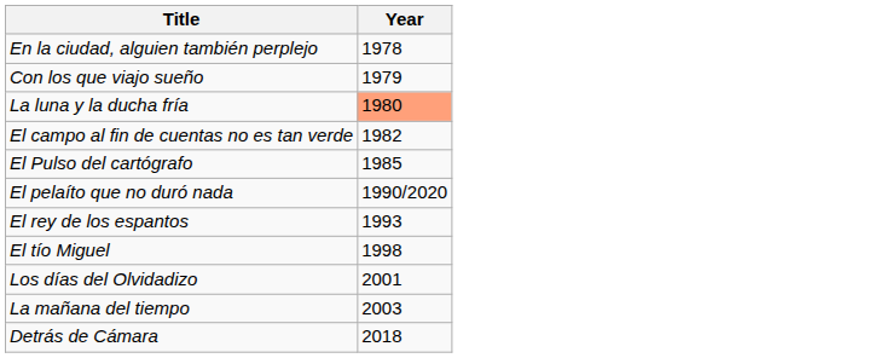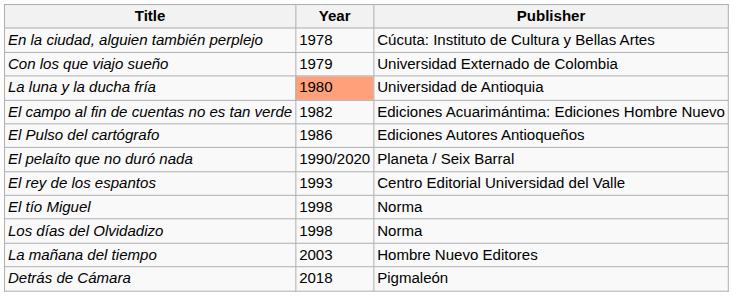 <table class="wikitable">
 <tr>
 <th>Title</th>
 <th>Year</th>
+<th>Publisher</th>
 </tr>
 <tr>
 <td><em>En la ciudad, alguien también perplejo</em></td>
 <td>1978</td>
+<td>Cúcuta: Instituto de Cultura y Bellas Artes</td>
 </tr>
 <tr>
 <td><em>Con los que viajo sueño</em></td>
 <td>1979</td>
+<td>Universidad Externado de Colombia</td>
 </tr>
 <tr>
 <td><em>La luna y la ducha fría</em></td>
 <td style="background: lightsalmon;">1980</td>
+<td>Universidad de Antioquia</td>
 </tr>
 <tr>
 <td><em>El campo al fin de cuentas no es tan verde</em></td>
 <td>1982</td>
+<td>Ediciones Acuarimántima: Ediciones Hombre Nuevo</td>
 </tr>
 <tr>
 <td><em>El Pulso del cartógrafo</em></td>
-<td>1985</td>
+<td>1986</td>
+<td>Ediciones Autores Antioqueños</td>
 </tr>
 <tr>
 <td><em>El pelaíto que no duró nada</em></td>
 <td>1990/2020</td>
+<td>Planeta / Seix Barral</td>
 </tr>
 <tr>
 <td><em>El rey de los espantos</em></td>
 <td>1993</td>
+<td>Centro Editorial Universidad del Valle</td>
 </tr>
 <tr>
 <td><em>El tío Miguel </em></td>
 <td>1998</td>
+<td>Norma</td>
 </tr>
 <tr>
 <td><em>Los días del Olvidadizo</em></td>
-<td>2001</td>
+<td>1998</td>
+<td>Norma</td>
 </tr>
 <tr>
 <td><em>La mañana del tiempo</em></td>
 <td>2003</td>
+<td>Hombre Nuevo Editores</td>
 </tr>
 <tr>
 <td><em>Detrás de Cámara</em></td>
 <td>2018</td>
+<td>Pigmaleón</td>
 </tr>
 </table>
